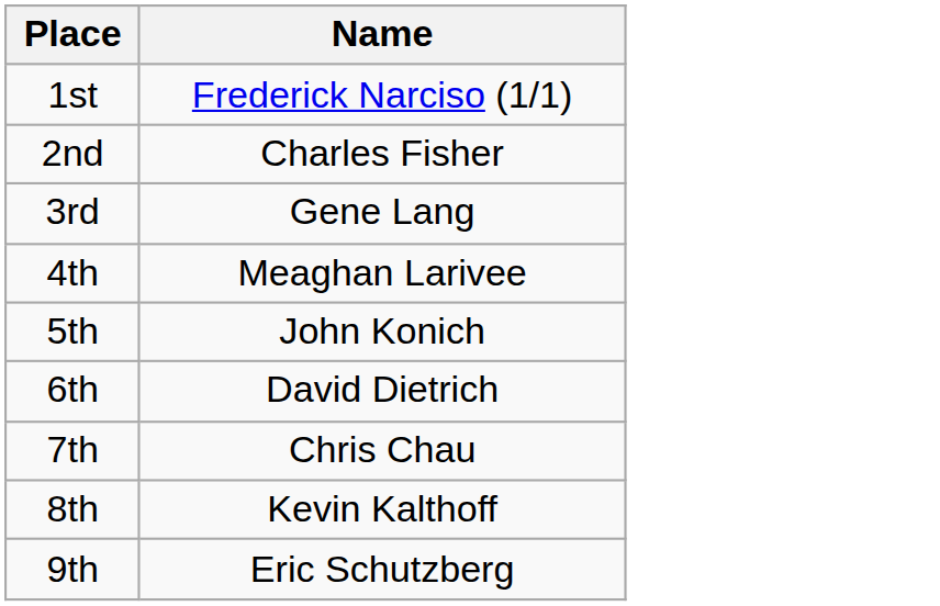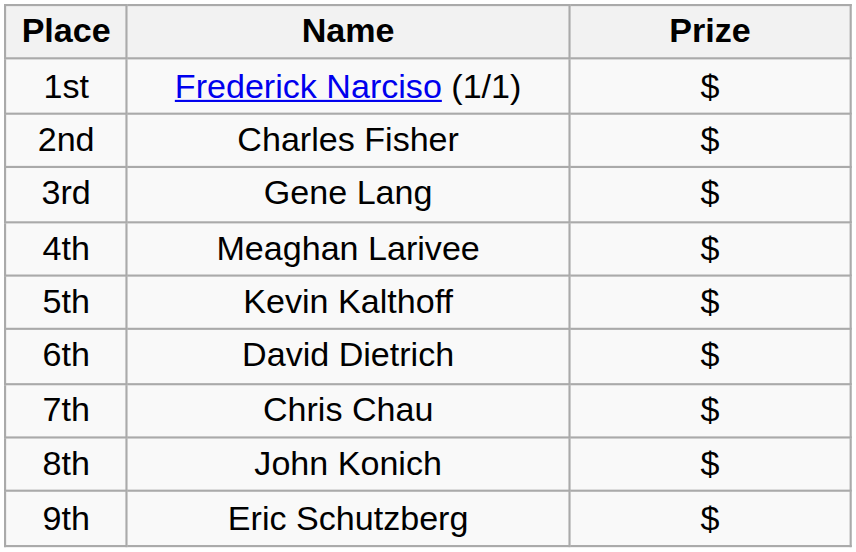 <table class="wikitable" style="text-align:center">
 <tr>
 <th width="50">Place</th>
 <th width="200">Name</th>
+<th width="125">Prize</th>
 </tr>
 <tr>
 <td>1st</td>
 <td><a href='#'>Frederick Narciso</a> (1/1)</td>
+<td>$</td>
 </tr>
 <tr>
 <td>2nd</td>
 <td>Charles Fisher</td>
+<td>$</td>
 </tr>
 <tr>
 <td>3rd</td>
 <td>Gene Lang</td>
+<td>$</td>
 </tr>
 <tr>
 <td>4th</td>
 <td>Meaghan Larivee</td>
+<td>$</td>
 </tr>
 <tr>
 <td>5th</td>
-<td>John Konich</td>
+<td>Kevin Kalthoff</td>
+<td>$</td>
 </tr>
 <tr>
 <td>6th</td>
 <td>David Dietrich</td>
+<td>$</td>
 </tr>
 <tr>
 <td>7th</td>
 <td>Chris Chau</td>
+<td>$</td>
 </tr>
 <tr>
 <td>8th</td>
-<td>Kevin Kalthoff</td>
+<td>John Konich</td>
+<td>$</td>
 </tr>
 <tr>
 <td>9th</td>
 <td>Eric Schutzberg</td>
+<td>$</td>
 </tr>
 </table>
